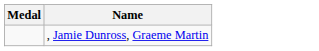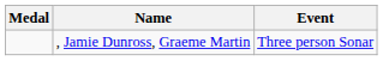 <table class="wikitable sortable" style="font-size:90%">
 <tr>
 <th>Medal</th>
 <th>Name</th>
+<th>Event</th>
 </tr>
 <tr>
 <td></td>
 <td>, <a href='#'>Jamie Dunross</a>, <a href='#'>Graeme Martin</a></td>
+<td><a href='#'>Three person Sonar</a></td>
 </tr>
 </table>
